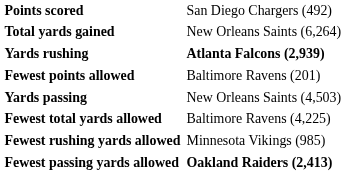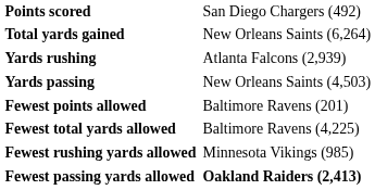 <table cellpadding="3" cellspacing="1">
 <tr>
 <td><strong>Points scored</strong></td>
 <td>San Diego Chargers (492)</td>
 </tr>
 <tr>
 <td><strong>Total yards gained</strong></td>
 <td>New Orleans Saints (6,264)</td>
 </tr>
 <tr>
 <td><strong>Yards rushing</strong></td>
-<td><strong>Atlanta Falcons (2,939)</strong></td>
+<td>Atlanta Falcons (2,939)</td>
+</tr>
+<tr>
+<td><strong>Yards passing</strong></td>
+<td>New Orleans Saints (4,503)</td>
 </tr>
 <tr>
 <td><strong>Fewest points allowed</strong></td>
 <td>Baltimore Ravens (201)</td>
-</tr>
-<tr>
-<td><strong>Yards passing</strong></td>
-<td>New Orleans Saints (4,503)</td>
 </tr>
 <tr>
 <td><strong>Fewest total yards allowed</strong></td>
 <td>Baltimore Ravens (4,225)</td>
 </tr>
 <tr>
 <td><strong>Fewest rushing yards allowed</strong></td>
 <td>Minnesota Vikings (985)</td>
 </tr>
 <tr>
 <td><strong>Fewest passing yards allowed</strong></td>
 <td><strong>Oakland Raiders (2,413)</strong></td>
 </tr>
 </table>
